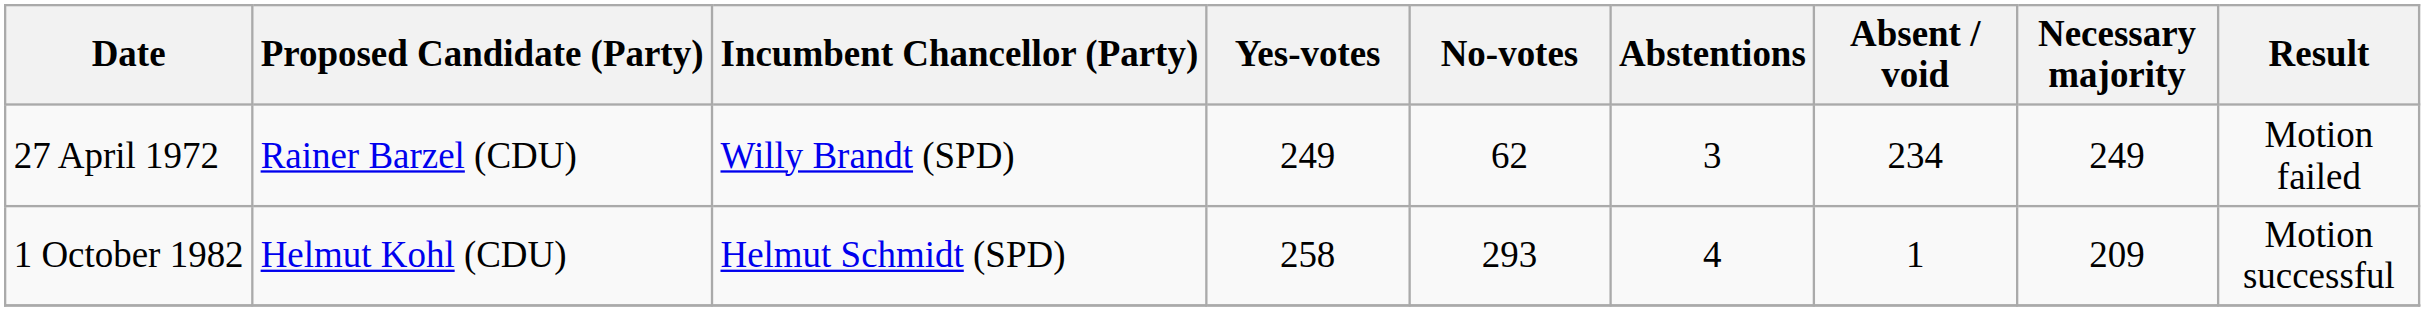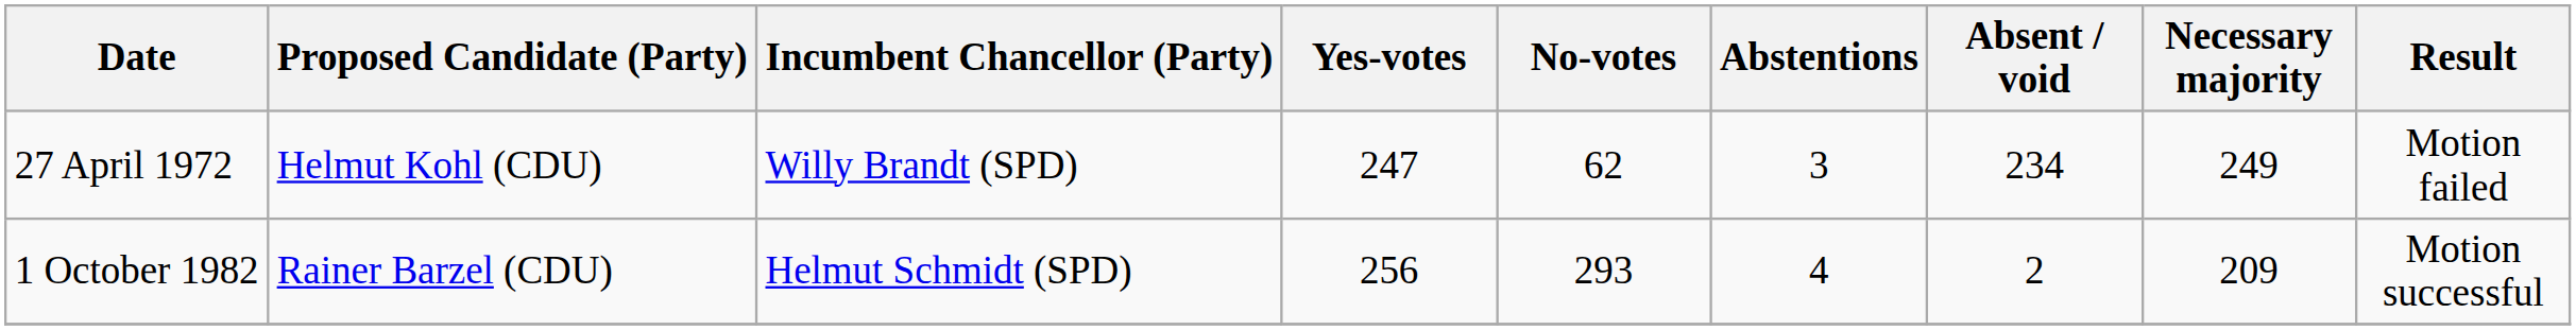 <table class="wikitable">
 <tr class="hintergrundfarbe8">
 <th>Date</th>
 <th>Proposed Candidate (Party)</th>
 <th>Incumbent Chancellor (Party)</th>
 <th style="width:5em">Yes-votes</th>
 <th style="width:5em">No-votes</th>
 <th style="width:5em">Abstentions</th>
 <th style="width:5em">Absent / void</th>
 <th style="width:5em">Necessary majority</th>
 <th style="width:5em">Result</th>
 </tr>
 <tr>
 <td>27 April 1972</td>
-<td><a href='#'>Rainer Barzel</a> (CDU)</td>
+<td><a href='#'>Helmut Kohl</a> (CDU)</td>
 <td><a href='#'>Willy Brandt</a> (SPD)</td>
-<td style="text-align:center">249</td>
+<td style="text-align:center">247</td>
 <td style="text-align:center">62</td>
 <td style="text-align:center">3</td>
 <td style="text-align:center">234</td>
 <td style="text-align:center">249</td>
 <td style="text-align:center">Motion failed</td>
 </tr>
 <tr>
 <td>1 October 1982</td>
-<td><a href='#'>Helmut Kohl</a> (CDU)</td>
+<td><a href='#'>Rainer Barzel</a> (CDU)</td>
 <td><a href='#'>Helmut Schmidt</a> (SPD)</td>
-<td style="text-align:center">258</td>
+<td style="text-align:center">256</td>
 <td style="text-align:center">293</td>
 <td style="text-align:center">4</td>
-<td style="text-align:center">1</td>
+<td style="text-align:center">2</td>
 <td style="text-align:center">209</td>
 <td style="text-align:center">Motion successful</td>
 </tr>
 <tr>
 </tr>
 </table>
